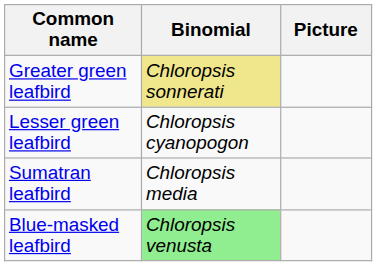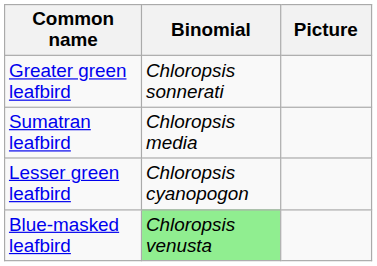 <table width=50% class="wikitable">
 <tr>
 <th width=30%>Common name</th>
 <th width=30%>Binomial</th>
 <th width=20%>Picture</th>
 </tr>
 <tr>
 <td><a href='#'>Greater green leafbird</a></td>
-<td style="background: khaki;"><em>Chloropsis sonnerati</em></td>
+<td><em>Chloropsis sonnerati</em></td>
+<td></td>
+</tr>
+<tr>
+<td><a href='#'>Sumatran leafbird</a></td>
+<td><em>Chloropsis media</em></td>
 <td></td>
 </tr>
 <tr>
 <td><a href='#'>Lesser green leafbird</a></td>
 <td><em>Chloropsis cyanopogon</em></td>
 <td></td>
 </tr>
 <tr>
-<td><a href='#'>Sumatran leafbird</a></td>
-<td><em>Chloropsis media</em></td>
-<td></td>
-</tr>
-<tr>
 <td><a href='#'>Blue-masked leafbird</a></td>
 <td style="background: lightgreen;"><em>Chloropsis venusta</em></td>
 <td></td>
 </tr>
 </table>
